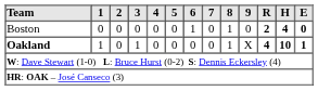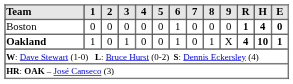 <table border=1 cellspacing=0 width=425 style="margin-left:3em;">
 <tr style="text-align:center; background-color:#e6e6e6;">
 <th align=left width=28%>Team</th>
 <th width=6%>1</th>
 <th width=6%>2</th>
 <th width=6%>3</th>
 <th width=6%>4</th>
 <th width=6%>5</th>
 <th width=6%>6</th>
 <th width=6%>7</th>
 <th width=6%>8</th>
 <th width=6%>9</th>
 <th width=6%>R</th>
 <th width=6%>H</th>
 <th width=6%>E</th>
 </tr>
 <tr style="text-align:center;">
 <td align=left>Boston</td>
 <td>0</td>
 <td>0</td>
 <td>0</td>
 <td>0</td>
 <td>0</td>
 <td>1</td>
 <td>0</td>
-<td>1</td>
 <td>0</td>
-<td><strong>2</strong></td>
+<td>0</td>
+<td><strong>1</strong></td>
 <td><strong>4</strong></td>
 <td><strong>0</strong></td>
 </tr>
 <tr style="text-align:center;">
 <td align=left><strong>Oakland</strong></td>
 <td>1</td>
 <td>0</td>
 <td>1</td>
 <td>0</td>
 <td>0</td>
-<td>0</td>
+<td>1</td>
 <td>0</td>
 <td>1</td>
 <td>X</td>
 <td><strong>4</strong></td>
 <td><strong>10</strong></td>
 <td><strong>1</strong></td>
 </tr>
 <tr style="text-align:left;">
 <td colspan=13><small><strong>W</strong>: <a href='#'>Dave Stewart</a> (1-0)   <strong>L</strong>: <a href='#'>Bruce Hurst</a> (0-2)  <strong>S</strong>: <a href='#'>Dennis Eckersley</a> (4)</small></td>
 </tr>
 <tr style="text-align:left;">
 <td colspan=13><small><strong>HR</strong>: <strong>OAK</strong> – <a href='#'>José Canseco</a> (3)</small></td>
 </tr>
 </table>
